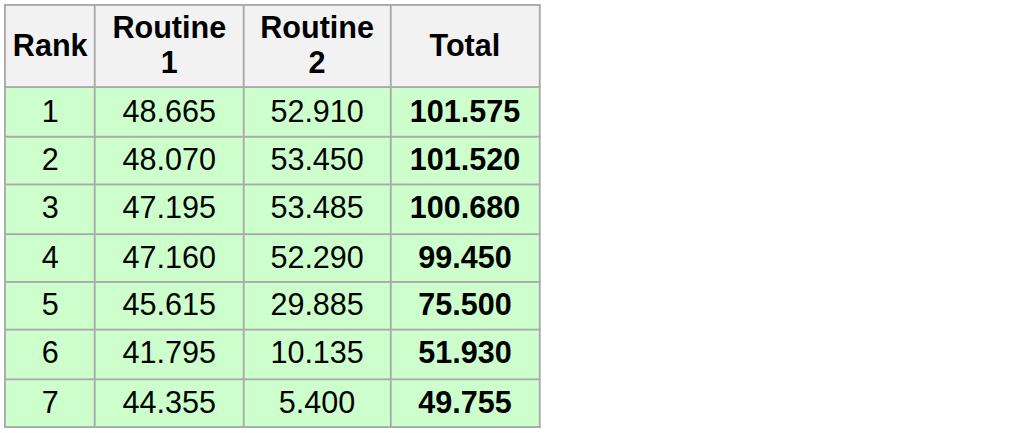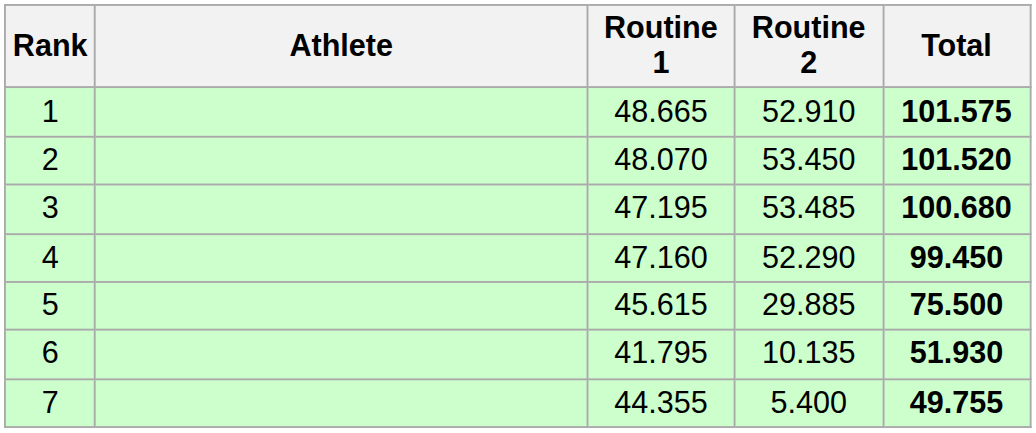 <table class=wikitable style="text-align:center">
 <tr>
 <th width=40>Rank</th>
+<th width=250>Athlete</th>
 <th width=70>Routine 1</th>
 <th width=70>Routine 2</th>
 <th width=70>Total</th>
 </tr>
 <tr bgcolor="ccffcc">
 <td>1</td>
+<td align=left></td>
 <td>48.665</td>
 <td>52.910</td>
 <td><strong>101.575</strong></td>
 </tr>
 <tr bgcolor="ccffcc">
 <td>2</td>
+<td align=left></td>
 <td>48.070</td>
 <td>53.450</td>
 <td><strong>101.520</strong></td>
 </tr>
 <tr bgcolor="ccffcc">
 <td>3</td>
+<td align=left></td>
 <td>47.195</td>
 <td>53.485</td>
 <td><strong>100.680</strong></td>
 </tr>
 <tr bgcolor="ccffcc">
 <td>4</td>
+<td align=left></td>
 <td>47.160</td>
 <td>52.290</td>
 <td><strong>99.450</strong></td>
 </tr>
 <tr bgcolor="ccffcc">
 <td>5</td>
+<td align=left></td>
 <td>45.615</td>
 <td>29.885</td>
 <td><strong>75.500</strong></td>
 </tr>
 <tr bgcolor="ccffcc">
 <td>6</td>
+<td align=left></td>
 <td>41.795</td>
 <td>10.135</td>
 <td><strong>51.930</strong></td>
 </tr>
 <tr bgcolor="ccffcc">
 <td>7</td>
+<td align=left></td>
 <td>44.355</td>
 <td>5.400</td>
 <td><strong>49.755</strong></td>
 </tr>
 </table>
